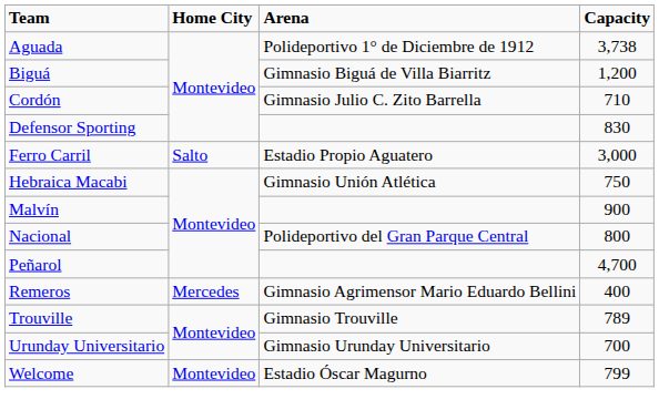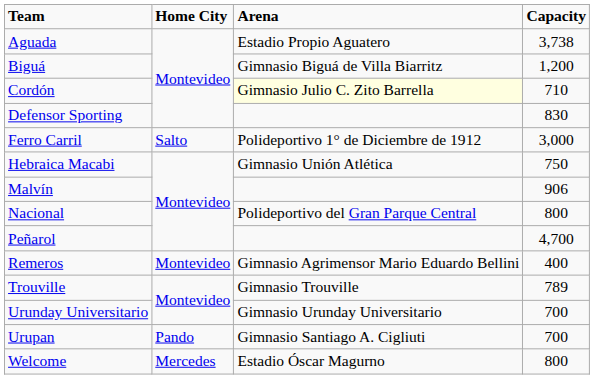 <table class="wikitable sortable">
 <tr>
 <td><strong>Team</strong></td>
 <td><strong>Home City</strong></td>
 <td><strong>Arena</strong></td>
 <td><strong>Capacity</strong></td>
 </tr>
 <tr align=left>
 <td><a href='#'>Aguada</a></td>
 <td rowspan=4> <a href='#'>Montevideo</a></td>
-<td>Polideportivo 1° de Diciembre de 1912</td>
+<td>Estadio Propio Aguatero</td>
 <td align="center">3,738</td>
 </tr>
 <tr align=left>
 <td><a href='#'>Biguá</a></td>
 <td>Gimnasio Biguá de Villa Biarritz</td>
 <td align="center">1,200</td>
 </tr>
 <tr align=left>
 <td><a href='#'>Cordón</a></td>
-<td>Gimnasio Julio C. Zito Barrella</td>
+<td style="background: lightyellow;">Gimnasio Julio C. Zito Barrella</td>
 <td align="center">710</td>
 </tr>
 <tr align=left>
 <td><a href='#'>Defensor Sporting</a></td>
 <td></td>
 <td align="center">830</td>
 </tr>
 <tr align=left>
 <td><a href='#'>Ferro Carril</a></td>
 <td> <a href='#'>Salto</a></td>
-<td>Estadio Propio Aguatero</td>
+<td>Polideportivo 1° de Diciembre de 1912</td>
 <td align="center">3,000</td>
 </tr>
 <tr align=left>
 <td><a href='#'>Hebraica Macabi</a></td>
 <td rowspan=4> <a href='#'>Montevideo</a></td>
 <td>Gimnasio Unión Atlética</td>
 <td align="center">750</td>
 </tr>
 <tr align=left>
 <td><a href='#'>Malvín</a></td>
 <td></td>
-<td align="center">900</td>
+<td align="center">906</td>
 </tr>
 <tr align=left>
 <td><a href='#'>Nacional</a></td>
 <td>Polideportivo del <a href='#'>Gran Parque Central</a></td>
 <td align="center">800</td>
 </tr>
 <tr align=left>
 <td><a href='#'>Peñarol</a></td>
 <td></td>
 <td align="center">4,700</td>
 </tr>
 <tr align=left>
 <td><a href='#'>Remeros</a></td>
-<td> <a href='#'>Mercedes</a></td>
+<td> <a href='#'>Montevideo</a></td>
 <td>Gimnasio Agrimensor Mario Eduardo Bellini</td>
 <td align="center">400</td>
 </tr>
 <tr align=left>
 <td><a href='#'>Trouville</a></td>
 <td rowspan=2> <a href='#'>Montevideo</a></td>
 <td>Gimnasio Trouville</td>
 <td align="center">789</td>
 </tr>
 <tr align=left>
 <td><a href='#'>Urunday Universitario</a></td>
 <td>Gimnasio Urunday Universitario</td>
 <td align="center">700</td>
 </tr>
 <tr align=left>
+<td><a href='#'>Urupan</a></td>
+<td> <a href='#'>Pando</a></td>
+<td>Gimnasio Santiago A. Cigliuti</td>
+<td align="center">700</td>
+</tr>
+<tr align=left>
 <td><a href='#'>Welcome</a></td>
-<td> <a href='#'>Montevideo</a></td>
+<td> <a href='#'>Mercedes</a></td>
 <td>Estadio Óscar Magurno</td>
-<td align="center">799</td>
+<td align="center">800</td>
 </tr>
 </table>
